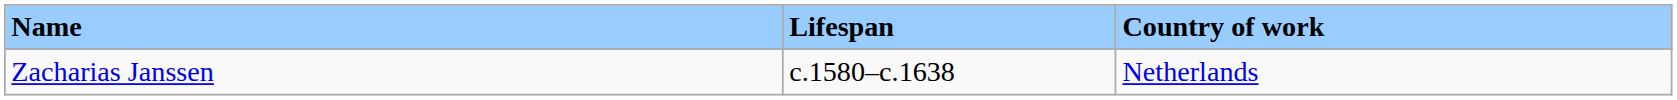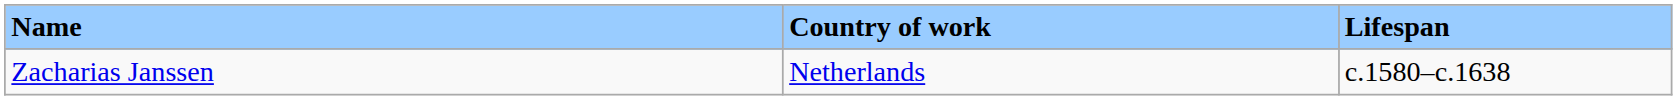 <table class="wikitable" style="width:75%; background:light blue; color:black">
 <tr>
 <td width="35%" bgcolor="#99ccff"><strong>Name</strong></td>
+<td width="25%" bgcolor="#99ccff"><strong> Country of work </strong></td>
 <td width="15%" bgcolor="#99ccff"><strong> Lifespan</strong></td>
-<td width="25%" bgcolor="#99ccff"><strong> Country of work </strong></td>
 </tr>
 <tr>
 <td><a href='#'>Zacharias Janssen</a></td>
+<td><a href='#'>Netherlands</a></td>
 <td>c.1580–c.1638</td>
-<td><a href='#'>Netherlands</a></td>
 </tr>
 </table>
